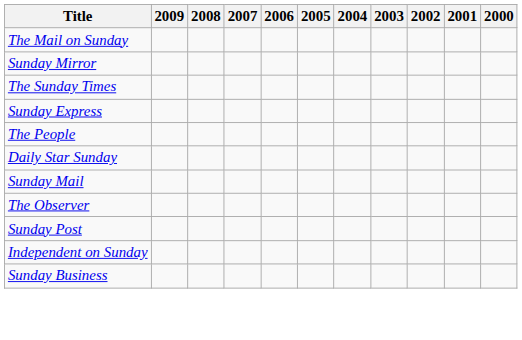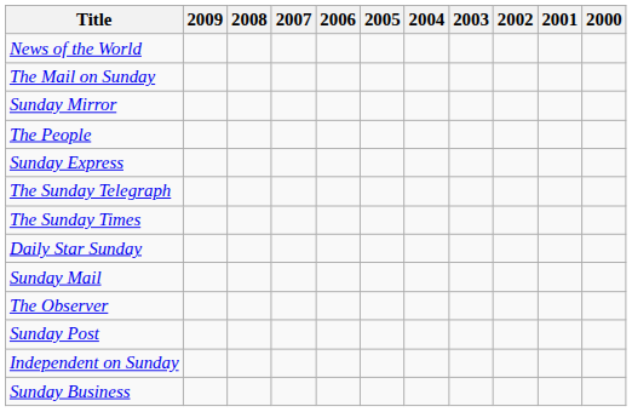 <table class="wikitable sortable">
 <tr>
 <th>Title</th>
 <th>2009</th>
 <th>2008</th>
 <th>2007</th>
 <th>2006</th>
 <th>2005</th>
 <th>2004</th>
 <th>2003</th>
 <th>2002</th>
 <th>2001</th>
 <th>2000</th>
+</tr>
+<tr>
+<td><em><a href='#'>News of the World</a></em></td>
+<td></td>
+<td></td>
+<td></td>
+<td></td>
+<td></td>
+<td></td>
+<td></td>
+<td></td>
+<td></td>
+<td></td>
 </tr>
 <tr>
 <td><em><a href='#'>The Mail on Sunday</a></em></td>
 <td></td>
 <td></td>
 <td></td>
 <td></td>
 <td></td>
 <td></td>
 <td></td>
 <td></td>
 <td></td>
 <td></td>
 </tr>
 <tr>
 <td><em><a href='#'>Sunday Mirror</a></em></td>
 <td></td>
 <td></td>
 <td></td>
 <td></td>
 <td></td>
 <td></td>
 <td></td>
 <td></td>
 <td></td>
 <td></td>
 </tr>
 <tr>
-<td><em><a href='#'>The Sunday Times</a></em></td>
+<td><em><a href='#'>The People</a></em></td>
 <td></td>
 <td></td>
 <td></td>
 <td></td>
 <td></td>
 <td></td>
 <td></td>
 <td></td>
 <td></td>
 <td></td>
 </tr>
 <tr>
 <td><em><a href='#'>Sunday Express</a></em></td>
 <td></td>
 <td></td>
 <td></td>
 <td></td>
 <td></td>
 <td></td>
 <td></td>
 <td></td>
 <td></td>
 <td></td>
 </tr>
 <tr>
-<td><em><a href='#'>The People</a></em></td>
+<td><em><a href='#'>The Sunday Telegraph</a></em></td>
+<td></td>
+<td></td>
+<td></td>
+<td></td>
+<td></td>
+<td></td>
+<td></td>
+<td></td>
+<td></td>
+<td></td>
+</tr>
+<tr>
+<td><em><a href='#'>The Sunday Times</a></em></td>
 <td></td>
 <td></td>
 <td></td>
 <td></td>
 <td></td>
 <td></td>
 <td></td>
 <td></td>
 <td></td>
 <td></td>
 </tr>
 <tr>
 <td><em><a href='#'>Daily Star Sunday</a></em></td>
 <td></td>
 <td></td>
 <td></td>
 <td></td>
 <td></td>
 <td></td>
 <td></td>
 <td></td>
 <td></td>
 <td></td>
 </tr>
 <tr>
 <td><em><a href='#'>Sunday Mail</a></em></td>
 <td></td>
 <td></td>
 <td></td>
 <td></td>
 <td></td>
 <td></td>
 <td></td>
 <td></td>
 <td></td>
 <td></td>
 </tr>
 <tr>
 <td><em><a href='#'>The Observer</a></em></td>
 <td></td>
 <td></td>
 <td></td>
 <td></td>
 <td></td>
 <td></td>
 <td></td>
 <td></td>
 <td></td>
 <td></td>
 </tr>
 <tr>
 <td><em><a href='#'>Sunday Post</a></em></td>
 <td></td>
 <td></td>
 <td></td>
 <td></td>
 <td></td>
 <td></td>
 <td></td>
 <td></td>
 <td></td>
 <td></td>
 </tr>
 <tr>
 <td><em><a href='#'>Independent on Sunday</a></em></td>
 <td></td>
 <td></td>
 <td></td>
 <td></td>
 <td></td>
 <td></td>
 <td></td>
 <td></td>
 <td></td>
 <td></td>
 </tr>
 <tr>
 <td><em><a href='#'>Sunday Business</a></em></td>
 <td></td>
 <td></td>
 <td></td>
 <td></td>
 <td></td>
 <td></td>
 <td></td>
 <td></td>
 <td></td>
 <td></td>
 </tr>
 </table>
